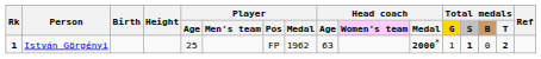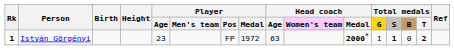 <table class="wikitable sortable" style="text-align: center; font-size: 80%; margin-left: 1em;">
 <tr>
 <th rowspan="2">Rk</th>
 <th rowspan="2">Person</th>
 <th rowspan="2">Birth</th>
 <th rowspan="2">Height</th>
 <th colspan="4">Player</th>
 <th colspan="3">Head coach</th>
 <th colspan="4">Total medals</th>
 <th rowspan="2" class="unsortable">Ref</th>
 </tr>
 <tr>
 <th>Age</th>
 <th>Men's team</th>
 <th>Pos</th>
 <th>Medal</th>
 <th>Age</th>
 <th style="background-color: #ffccff;">Women's team</th>
 <th>Medal</th>
 <th style="background-color: gold;">G</th>
 <th style="background-color: silver;">S</th>
 <th style="background-color: #cc9966;">B</th>
 <th>T</th>
 </tr>
 <tr>
 <td><strong>1</strong></td>
 <td style="text-align: left;" data-sort-value="Görgényi, István"><a href='#'>István Görgényi</a></td>
 <td></td>
 <td></td>
-<td>25</td>
+<td>23</td>
 <td style="text-align: left;"></td>
 <td>FP</td>
-<td style="text-align: left;">1962 </td>
+<td style="text-align: left;">1972 </td>
 <td>63</td>
 <td style="text-align: left;"></td>
 <td style="text-align: left;"><strong>2000</strong><sup>*</sup> </td>
 <td>1</td>
 <td><strong>1</strong></td>
 <td>0</td>
 <td><strong>2</strong></td>
 <td><br></td>
 </tr>
 </table>
